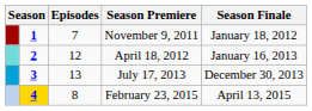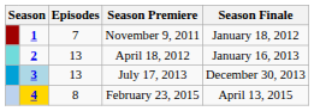 <table class="wikitable">
 <tr>
 <th colspan="2">Season</th>
 <th>Episodes</th>
 <th>Season Premiere</th>
 <th>Season Finale</th>
 </tr>
 <tr>
 <td style="background:#A00000; height:5px;"></td>
 <td style="text-align:center;"><strong><a href='#'>1</a></strong></td>
 <td style="text-align:center;">7</td>
 <td style="text-align:center;">November 9, 2011</td>
 <td style="text-align:center;">January 18, 2012</td>
 </tr>
 <tr>
 <td style="background:#70DBDB; height:5px;"></td>
 <td style="text-align:center;"><strong><a href='#'>2</a></strong></td>
-<td style="text-align:center;">12</td>
+<td style="text-align:center;">13</td>
 <td style="text-align:center;">April 18, 2012</td>
 <td style="text-align:center;">January 16, 2013</td>
 </tr>
 <tr>
 <td style="background:#00A1D7; height:5px;"></td>
-<td style="text-align:center;"><strong><a href='#'>3</a></strong></td>
+<td style="background: lightblue; text-align:center;"><strong><a href='#'>3</a></strong></td>
 <td style="text-align:center;">13</td>
 <td style="text-align:center;">July 17, 2013</td>
 <td style="text-align:center;">December 30, 2013</td>
 </tr>
 <tr>
 <td style="background:#BCD2EE; height:5px;"></td>
 <td style="background: gold; text-align:center;"><strong><a href='#'>4</a></strong></td>
 <td style="text-align:center;">8</td>
 <td style="text-align:center;">February 23, 2015</td>
 <td style="text-align:center;">April 13, 2015</td>
 </tr>
 </table>
